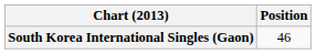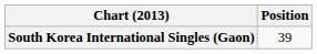 <table class="wikitable plainrowheaders">
 <tr>
 <th>Chart (2013)</th>
 <th>Position</th>
 </tr>
 <tr>
 <th scope="row">South Korea International Singles (Gaon)</th>
-<td style="text-align:center;">46</td>
+<td style="text-align:center;">39</td>
 </tr>
 </table>
